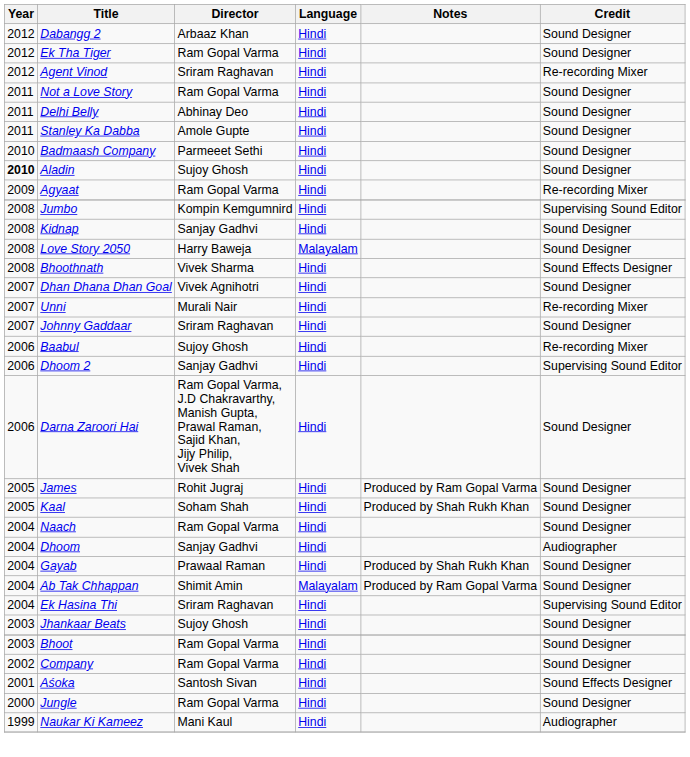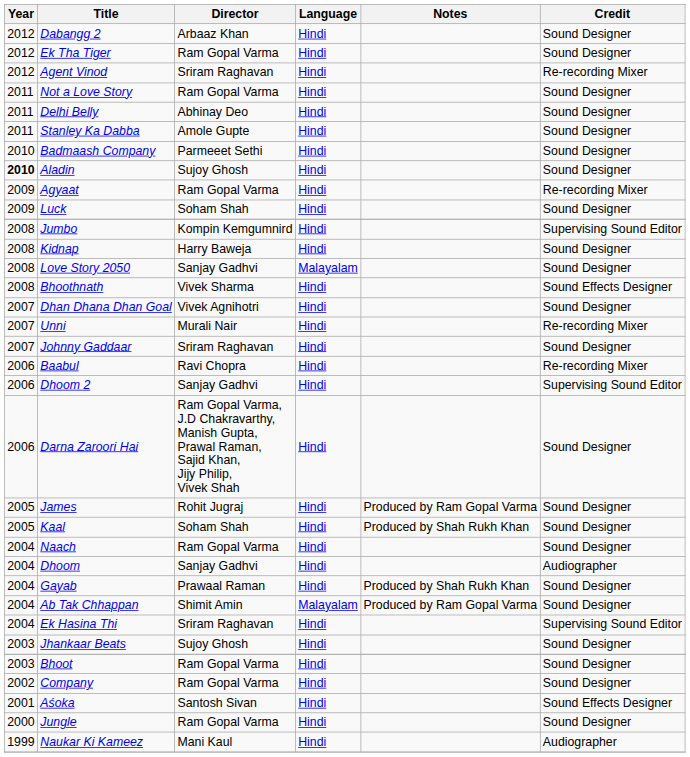 <table class="wikitable" border="1">
 <tr>
 <th>Year</th>
 <th>Title</th>
 <th>Director</th>
 <th>Language</th>
 <th>Notes</th>
 <th>Credit</th>
 </tr>
 <tr>
 <td>2012</td>
 <td><em><a href='#'>Dabangg 2</a></em></td>
 <td>Arbaaz Khan</td>
 <td><a href='#'>Hindi</a></td>
 <td></td>
 <td>Sound Designer</td>
 </tr>
 <tr>
 <td>2012</td>
 <td><em><a href='#'>Ek Tha Tiger</a></em></td>
 <td>Ram Gopal Varma</td>
 <td><a href='#'>Hindi</a></td>
 <td></td>
 <td>Sound Designer</td>
 </tr>
 <tr>
 <td>2012</td>
 <td><em><a href='#'>Agent Vinod</a></em></td>
 <td>Sriram Raghavan</td>
 <td><a href='#'>Hindi</a></td>
 <td></td>
 <td>Re-recording Mixer</td>
 </tr>
 <tr>
 <td>2011</td>
 <td><em><a href='#'>Not a Love Story</a></em></td>
 <td>Ram Gopal Varma</td>
 <td><a href='#'>Hindi</a></td>
 <td></td>
 <td>Sound Designer</td>
 </tr>
 <tr>
 <td>2011</td>
 <td><em><a href='#'>Delhi Belly</a></em></td>
 <td>Abhinay Deo</td>
 <td><a href='#'>Hindi</a></td>
 <td></td>
 <td>Sound Designer</td>
 </tr>
 <tr>
 <td>2011</td>
 <td><em><a href='#'>Stanley Ka Dabba</a></em></td>
 <td>Amole Gupte</td>
 <td><a href='#'>Hindi</a></td>
 <td></td>
 <td>Sound Designer</td>
 </tr>
 <tr>
 <td>2010</td>
 <td><em><a href='#'>Badmaash Company</a></em></td>
 <td>Parmeeet Sethi</td>
 <td><a href='#'>Hindi</a></td>
 <td></td>
 <td>Sound Designer</td>
 </tr>
 <tr>
 <td><strong>2010</strong></td>
 <td><em><a href='#'>Aladin</a></em></td>
 <td>Sujoy Ghosh</td>
 <td><a href='#'>Hindi</a></td>
 <td></td>
 <td>Sound Designer</td>
 </tr>
 <tr>
 <td>2009</td>
 <td><em><a href='#'>Agyaat</a></em></td>
 <td>Ram Gopal Varma</td>
 <td><a href='#'>Hindi</a></td>
 <td></td>
 <td>Re-recording Mixer</td>
 </tr>
 <tr>
+<td>2009</td>
+<td><em><a href='#'>Luck</a></em></td>
+<td>Soham Shah</td>
+<td><a href='#'>Hindi</a></td>
+<td></td>
+<td>Sound Designer</td>
+</tr>
+<tr>
 </tr>
 <tr>
 <td>2008</td>
 <td><em><a href='#'>Jumbo</a></em></td>
 <td>Kompin Kemgumnird</td>
 <td><a href='#'>Hindi</a></td>
 <td></td>
 <td>Supervising Sound Editor</td>
 </tr>
 <tr>
 <td>2008</td>
 <td><em><a href='#'>Kidnap</a></em></td>
-<td>Sanjay Gadhvi</td>
+<td>Harry Baweja</td>
 <td><a href='#'>Hindi</a></td>
 <td></td>
 <td>Sound Designer</td>
 </tr>
 <tr>
 <td>2008</td>
 <td><em><a href='#'>Love Story 2050</a></em></td>
-<td>Harry Baweja</td>
+<td>Sanjay Gadhvi</td>
 <td><a href='#'>Malayalam</a></td>
 <td></td>
 <td>Sound Designer</td>
 </tr>
 <tr>
 <td>2008</td>
 <td><em><a href='#'>Bhoothnath</a></em></td>
 <td>Vivek Sharma</td>
 <td><a href='#'>Hindi</a></td>
 <td></td>
 <td>Sound Effects Designer</td>
 </tr>
 <tr>
 <td>2007</td>
 <td><em><a href='#'>Dhan Dhana Dhan Goal</a></em></td>
 <td>Vivek Agnihotri</td>
 <td><a href='#'>Hindi</a></td>
 <td></td>
 <td>Sound Designer</td>
 </tr>
 <tr>
 <td>2007</td>
 <td><em><a href='#'>Unni</a></em></td>
 <td>Murali Nair</td>
 <td><a href='#'>Hindi</a></td>
 <td></td>
 <td>Re-recording Mixer</td>
 </tr>
 <tr>
 <td>2007</td>
 <td><em><a href='#'>Johnny Gaddaar</a></em></td>
 <td>Sriram Raghavan</td>
 <td><a href='#'>Hindi</a></td>
 <td></td>
 <td>Sound Designer</td>
 </tr>
 <tr>
 <td>2006</td>
 <td><em><a href='#'>Baabul</a></em></td>
-<td>Sujoy Ghosh</td>
+<td>Ravi Chopra</td>
 <td><a href='#'>Hindi</a></td>
 <td></td>
 <td>Re-recording Mixer</td>
 </tr>
 <tr>
 <td>2006</td>
 <td><em><a href='#'>Dhoom 2</a></em></td>
 <td>Sanjay Gadhvi</td>
 <td><a href='#'>Hindi</a></td>
 <td></td>
 <td>Supervising Sound Editor</td>
 </tr>
 <tr>
 <td>2006</td>
 <td><em><a href='#'>Darna Zaroori Hai</a></em></td>
 <td>Ram Gopal Varma,<br> J.D Chakravarthy,<br> Manish Gupta,<br> Prawal Raman,<br> Sajid Khan,<br> Jijy Philip,<br> Vivek Shah</td>
 <td><a href='#'>Hindi</a></td>
 <td></td>
 <td>Sound Designer</td>
 </tr>
 <tr>
 <td>2005</td>
 <td><em><a href='#'>James</a></em></td>
 <td>Rohit Jugraj</td>
 <td><a href='#'>Hindi</a></td>
 <td>Produced by Ram Gopal Varma</td>
 <td>Sound Designer</td>
 </tr>
 <tr>
 <td>2005</td>
 <td><em><a href='#'>Kaal</a></em></td>
 <td>Soham Shah</td>
 <td><a href='#'>Hindi</a></td>
 <td>Produced by Shah Rukh Khan</td>
 <td>Sound Designer</td>
 </tr>
 <tr>
 <td>2004</td>
 <td><em><a href='#'>Naach</a></em></td>
 <td>Ram Gopal Varma</td>
 <td><a href='#'>Hindi</a></td>
 <td></td>
 <td>Sound Designer</td>
 </tr>
 <tr>
 <td>2004</td>
 <td><em><a href='#'>Dhoom</a></em></td>
 <td>Sanjay Gadhvi</td>
 <td><a href='#'>Hindi</a></td>
 <td></td>
 <td>Audiographer</td>
 </tr>
 <tr>
 <td>2004</td>
 <td><em><a href='#'>Gayab</a></em></td>
 <td>Prawaal Raman</td>
 <td><a href='#'>Hindi</a></td>
 <td>Produced by Shah Rukh Khan</td>
 <td>Sound Designer</td>
 </tr>
 <tr>
 <td>2004</td>
 <td><em><a href='#'>Ab Tak Chhappan</a></em></td>
 <td>Shimit Amin</td>
 <td><a href='#'>Malayalam</a></td>
 <td>Produced by Ram Gopal Varma</td>
 <td>Sound Designer</td>
 </tr>
 <tr>
 <td>2004</td>
 <td><em><a href='#'>Ek Hasina Thi</a></em></td>
 <td>Sriram Raghavan</td>
 <td><a href='#'>Hindi</a></td>
 <td></td>
 <td>Supervising Sound Editor</td>
 </tr>
 <tr>
 <td>2003</td>
 <td><em><a href='#'>Jhankaar Beats</a></em></td>
 <td>Sujoy Ghosh</td>
 <td><a href='#'>Hindi</a></td>
 <td></td>
 <td>Sound Designer</td>
 </tr>
 <tr>
 </tr>
 <tr>
 <td>2003</td>
 <td><em><a href='#'>Bhoot</a></em></td>
 <td>Ram Gopal Varma</td>
 <td><a href='#'>Hindi</a></td>
 <td></td>
 <td>Sound Designer</td>
 </tr>
 <tr>
 <td>2002</td>
 <td><em><a href='#'>Company</a></em></td>
 <td>Ram Gopal Varma</td>
 <td><a href='#'>Hindi</a></td>
 <td></td>
 <td>Sound Designer</td>
 </tr>
 <tr>
 <td>2001</td>
 <td><em><a href='#'>Aśoka</a></em></td>
 <td>Santosh Sivan</td>
 <td><a href='#'>Hindi</a></td>
 <td></td>
 <td>Sound Effects Designer</td>
 </tr>
 <tr>
 <td>2000</td>
 <td><em><a href='#'>Jungle</a></em></td>
 <td>Ram Gopal Varma</td>
 <td><a href='#'>Hindi</a></td>
 <td></td>
 <td>Sound Designer</td>
 </tr>
 <tr>
 <td>1999</td>
 <td><em><a href='#'>Naukar Ki Kameez</a></em></td>
 <td>Mani Kaul</td>
 <td><a href='#'>Hindi</a></td>
 <td></td>
 <td>Audiographer</td>
 </tr>
 <tr>
 </tr>
 </table>
